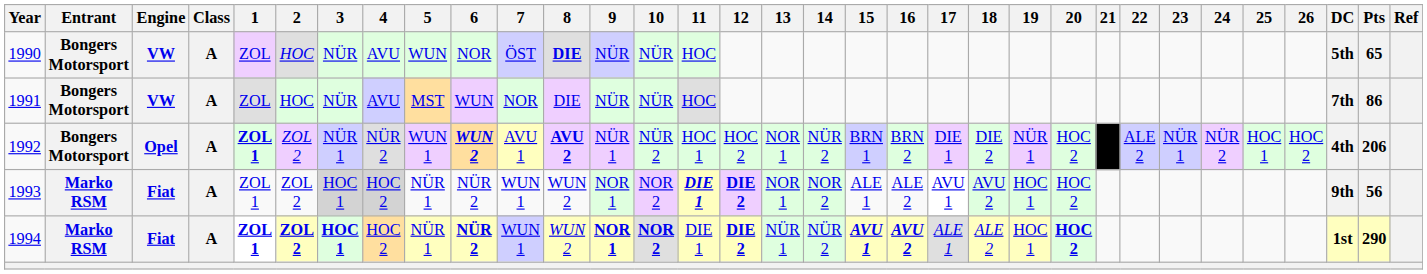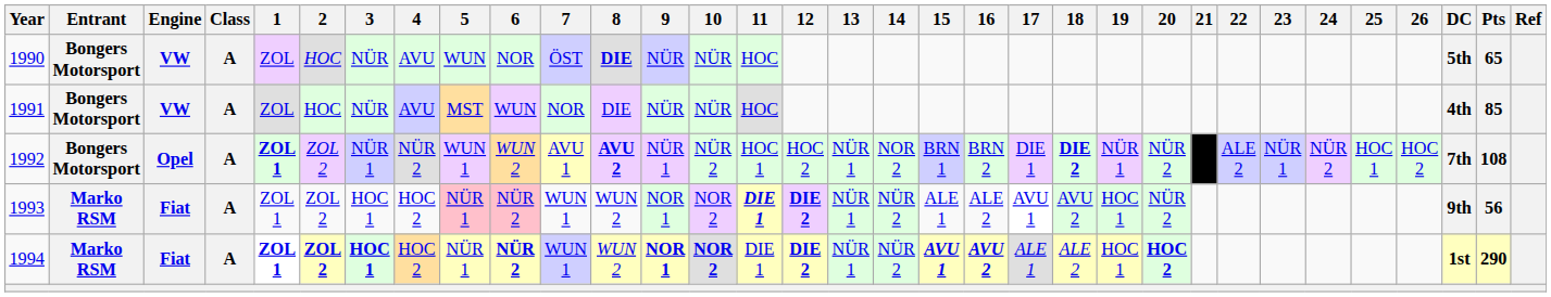 <table class="wikitable" style="text-align:center; font-size:90%">
 <tr>
 <th>Year</th>
 <th>Entrant</th>
 <th>Engine</th>
 <th>Class</th>
 <th>1</th>
 <th>2</th>
 <th>3</th>
 <th>4</th>
 <th>5</th>
 <th>6</th>
 <th>7</th>
 <th>8</th>
 <th>9</th>
 <th>10</th>
 <th>11</th>
 <th>12</th>
 <th>13</th>
 <th>14</th>
 <th>15</th>
 <th>16</th>
 <th>17</th>
 <th>18</th>
 <th>19</th>
 <th>20</th>
 <th>21</th>
 <th>22</th>
 <th>23</th>
 <th>24</th>
 <th>25</th>
 <th>26</th>
 <th>DC</th>
 <th>Pts</th>
 <th>Ref</th>
 </tr>
 <tr>
 <td><a href='#'>1990</a></td>
 <th>Bongers Motorsport</th>
 <th><a href='#'>VW</a></th>
 <th>A</th>
 <td style="background:#EFCFFF;"><a href='#'>ZOL</a><br></td>
 <td style="background:#DFDFDF;"><em><a href='#'>HOC</a></em><br></td>
 <td style="background:#DFFFDF;"><a href='#'>NÜR</a><br></td>
 <td style="background:#DFFFDF;"><a href='#'>AVU</a><br></td>
 <td style="background:#DFFFDF;"><a href='#'>WUN</a><br></td>
 <td style="background:#DFFFDF;"><a href='#'>NOR</a><br></td>
 <td style="background:#CFCFFF;"><a href='#'>ÖST</a><br></td>
 <td style="background:#DFDFDF;"><strong><a href='#'>DIE</a></strong><br></td>
 <td style="background:#CFCFFF;"><a href='#'>NÜR</a><br></td>
 <td style="background:#DFFFDF;"><a href='#'>NÜR</a><br></td>
 <td style="background:#DFFFDF;"><a href='#'>HOC</a><br></td>
 <td></td>
 <td></td>
 <td></td>
 <td></td>
 <td></td>
 <td></td>
 <td></td>
 <td></td>
 <td></td>
 <td></td>
 <td></td>
 <td></td>
 <td></td>
 <td></td>
 <td></td>
 <th>5th</th>
 <th>65</th>
 <th></th>
 </tr>
 <tr>
 <td><a href='#'>1991</a></td>
 <th>Bongers Motorsport</th>
 <th><a href='#'>VW</a></th>
 <th>A</th>
 <td style="background:#DFDFDF;"><a href='#'>ZOL</a><br></td>
 <td style="background:#DFFFDF;"><a href='#'>HOC</a><br></td>
 <td style="background:#DFFFDF;"><a href='#'>NÜR</a><br></td>
 <td style="background:#CFCFFF;"><a href='#'>AVU</a><br></td>
 <td style="background:#FFDF9F;"><a href='#'>MST</a><br></td>
 <td style="background:#EFCFFF;"><a href='#'>WUN</a><br></td>
 <td style="background:#DFFFDF;"><a href='#'>NOR</a><br></td>
 <td style="background:#EFCFFF;"><a href='#'>DIE</a><br></td>
 <td style="background:#DFFFDF;"><a href='#'>NÜR</a><br></td>
 <td style="background:#DFFFDF;"><a href='#'>NÜR</a><br></td>
 <td style="background:#DFDFDF;"><a href='#'>HOC</a><br></td>
 <td></td>
 <td></td>
 <td></td>
 <td></td>
 <td></td>
 <td></td>
 <td></td>
 <td></td>
 <td></td>
 <td></td>
 <td></td>
 <td></td>
 <td></td>
 <td></td>
 <td></td>
-<th>7th</th>
-<th>86</th>
+<th>4th</th>
+<th>85</th>
 <th></th>
 </tr>
 <tr>
 <td><a href='#'>1992</a></td>
 <th>Bongers Motorsport</th>
 <th><a href='#'>Opel</a></th>
 <th>A</th>
 <td style="background:#DFFFDF;"><strong><a href='#'>ZOL<br>1</a></strong><br></td>
 <td style="background:#EFCFFF;"><em><a href='#'>ZOL<br>2</a></em><br></td>
 <td style="background:#CFCFFF;"><a href='#'>NÜR<br>1</a><br></td>
 <td style="background:#DFDFDF;"><a href='#'>NÜR<br>2</a><br></td>
 <td style="background:#EFCFFF;"><a href='#'>WUN<br>1</a><br></td>
-<td style="background:#FFDF9F;"><strong><em><a href='#'>WUN<br>2</a></em><br></strong></td>
+<td style="background:#FFDF9F;"><em><a href='#'>WUN<br>2</a></em><br></td>
 <td style="background:#FFFFBF;"><a href='#'>AVU<br>1</a><br></td>
 <td style="background:#EFCFFF;"><strong><a href='#'>AVU<br>2</a></strong><br></td>
 <td style="background:#EFCFFF;"><a href='#'>NÜR<br>1</a><br></td>
 <td style="background:#DFFFDF;"><a href='#'>NÜR<br>2</a><br></td>
 <td style="background:#DFFFDF;"><a href='#'>HOC<br>1</a><br></td>
 <td style="background:#DFFFDF;"><a href='#'>HOC<br>2</a><br></td>
-<td style="background:#DFFFDF;"><a href='#'>NOR<br>1</a><br></td>
-<td style="background:#DFFFDF;"><a href='#'>NÜR<br>2</a><br></td>
+<td style="background:#DFFFDF;"><a href='#'>NÜR<br>1</a><br></td>
+<td style="background:#DFFFDF;"><a href='#'>NOR<br>2</a><br></td>
 <td style="background:#CFCFFF;"><a href='#'>BRN<br>1</a><br></td>
 <td style="background:#DFFFDF;"><a href='#'>BRN<br>2</a><br></td>
 <td style="background:#EFCFFF;"><a href='#'>DIE<br>1</a><br></td>
-<td style="background:#DFFFDF;"><a href='#'>DIE<br>2</a><br></td>
+<td style="background:#DFFFDF;"><strong><a href='#'>DIE<br>2</a><br></strong></td>
 <td style="background:#EFCFFF;"><a href='#'>NÜR<br>1</a><br></td>
-<td style="background:#DFFFDF;"><a href='#'>HOC<br>2</a><br></td>
+<td style="background:#DFFFDF;"><a href='#'>NÜR<br>2</a><br></td>
 <td style="background:#000000; color:#ffffff"><a href='#'></a><br></td>
 <td style="background:#CFCFFF;"><a href='#'>ALE<br>2</a><br></td>
 <td style="background:#CFCFFF;"><a href='#'>NÜR<br>1</a><br></td>
 <td style="background:#EFCFFF;"><a href='#'>NÜR<br>2</a><br></td>
 <td style="background:#DFFFDF;"><a href='#'>HOC<br>1</a><br></td>
 <td style="background:#DFFFDF;"><a href='#'>HOC<br>2</a><br></td>
-<th>4th</th>
-<th>206</th>
+<th>7th</th>
+<th>108</th>
 <th></th>
 </tr>
 <tr>
 <td><a href='#'>1993</a></td>
 <th><a href='#'>Marko RSM</a></th>
 <th><a href='#'>Fiat</a></th>
 <th>A</th>
 <td><a href='#'>ZOL<br>1</a></td>
 <td><a href='#'>ZOL<br>2</a></td>
-<td style="background: lightgrey;"><a href='#'>HOC<br>1</a></td>
-<td style="background: lightgrey;"><a href='#'>HOC<br>2</a></td>
-<td><a href='#'>NÜR<br>1</a></td>
-<td><a href='#'>NÜR<br>2</a></td>
+<td><a href='#'>HOC<br>1</a></td>
+<td><a href='#'>HOC<br>2</a></td>
+<td style="background: pink;"><a href='#'>NÜR<br>1</a></td>
+<td style="background: pink;"><a href='#'>NÜR<br>2</a></td>
 <td><a href='#'>WUN<br>1</a></td>
 <td><a href='#'>WUN<br>2</a></td>
 <td style="background:#DFFFDF"><a href='#'>NOR<br>1</a><br></td>
 <td style="background:#EFCFFF;"><a href='#'>NOR<br>2</a><br></td>
 <td style="background:#FFFFBF;"><strong><em><a href='#'>DIE<br>1</a></em></strong><br></td>
 <td style="background:#EFCFFF;"><strong><a href='#'>DIE<br>2</a></strong><br></td>
-<td style="background:#DFFFDF;"><a href='#'>NOR<br>1</a><br></td>
-<td style="background:#DFFFDF;"><a href='#'>NOR<br>2</a><br></td>
+<td style="background:#DFFFDF;"><a href='#'>NÜR<br>1</a><br></td>
+<td style="background:#DFFFDF;"><a href='#'>NÜR<br>2</a><br></td>
 <td><a href='#'>ALE<br>1</a></td>
 <td><a href='#'>ALE<br>2</a></td>
 <td style="background:#FFFFFF;"><a href='#'>AVU<br>1</a><br></td>
 <td style="background:#DFFFDF;"><a href='#'>AVU<br>2</a><br></td>
 <td style="background:#DFFFDF;"><a href='#'>HOC<br>1</a><br></td>
-<td style="background:#DFFFDF;"><a href='#'>HOC<br>2</a><br></td>
+<td style="background:#DFFFDF;"><a href='#'>NÜR<br>2</a><br></td>
 <td></td>
 <td></td>
 <td></td>
 <td></td>
 <td></td>
 <td></td>
 <th>9th</th>
 <th>56</th>
 <th></th>
 </tr>
 <tr>
 <td><a href='#'>1994</a></td>
 <th><a href='#'>Marko RSM</a></th>
 <th><a href='#'>Fiat</a></th>
 <th>A</th>
 <td style="background:#FFFFFF;"><strong><a href='#'>ZOL<br>1</a></strong><br></td>
 <td style="background:#FFFFBF;"><strong><a href='#'>ZOL<br>2</a></strong><br></td>
 <td style="background:#DFFFDF;"><strong><a href='#'>HOC<br>1</a><br></strong></td>
 <td style="background:#FFDF9F;"><a href='#'>HOC<br>2</a><br></td>
 <td style="background:#FFFFBF;"><a href='#'>NÜR<br>1</a><br></td>
 <td style="background:#FFFFBF;"><strong><a href='#'>NÜR<br>2</a></strong><br></td>
 <td style="background:#CFCFFF;"><a href='#'>WUN<br>1</a><br></td>
 <td style="background:#FFFFBF;"><em><a href='#'>WUN<br>2</a></em><br></td>
 <td style="background:#FFFFBF;"><strong><a href='#'>NOR<br>1</a></strong><br></td>
 <td style="background:#DFDFDF;"><strong><a href='#'>NOR<br>2</a></strong><br></td>
 <td style="background:#FFFFBF;"><a href='#'>DIE<br>1</a><br></td>
 <td style="background:#FFFFBF;"><strong><a href='#'>DIE<br>2</a></strong><br></td>
 <td style="background:#DFFFDF;"><a href='#'>NÜR<br>1</a><br></td>
 <td style="background:#DFFFDF;"><a href='#'>NÜR<br>2</a><br></td>
 <td style="background:#FFFFBF;"><strong><em><a href='#'>AVU<br>1</a></em></strong><br></td>
 <td style="background:#FFFFBF;"><strong><em><a href='#'>AVU<br>2</a></em></strong><br></td>
 <td style="background:#DFDFDF;"><em><a href='#'>ALE<br>1</a></em><br></td>
 <td style="background:#FFFFBF;"><em><a href='#'>ALE<br>2</a></em><br></td>
 <td style="background:#FFFFBF;"><a href='#'>HOC<br>1</a><br></td>
 <td style="background:#DFFFDF;"><strong><a href='#'>HOC<br>2</a></strong><br></td>
 <td></td>
 <td></td>
 <td></td>
 <td></td>
 <td></td>
 <td></td>
 <th style="background:#FFFFBF;">1st</th>
 <th style="background:#FFFFBF;">290</th>
 <th></th>
 </tr>
 <tr>
 <th colspan="33"></th>
 </tr>
 </table>
